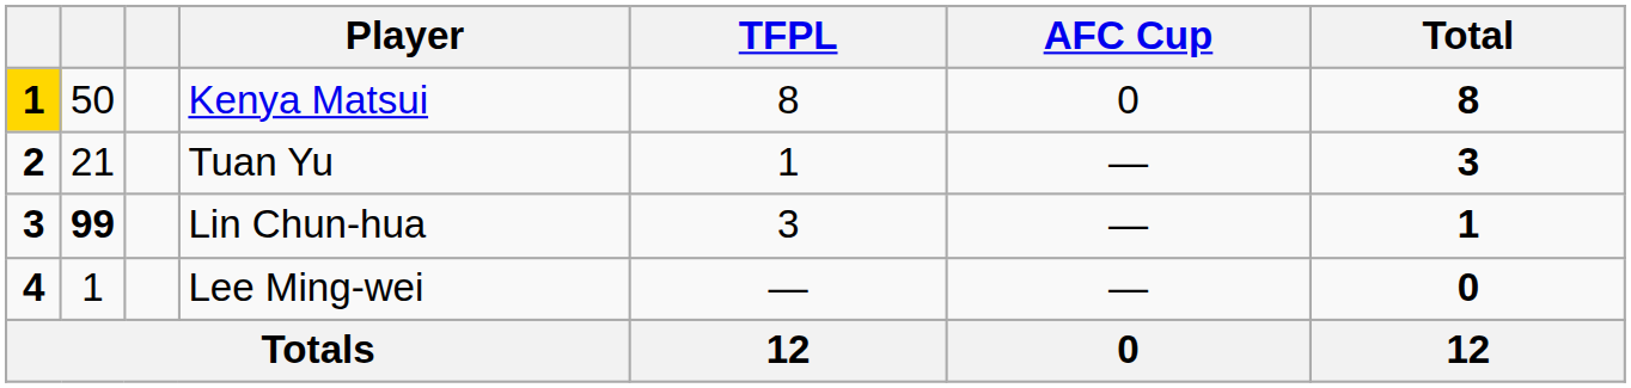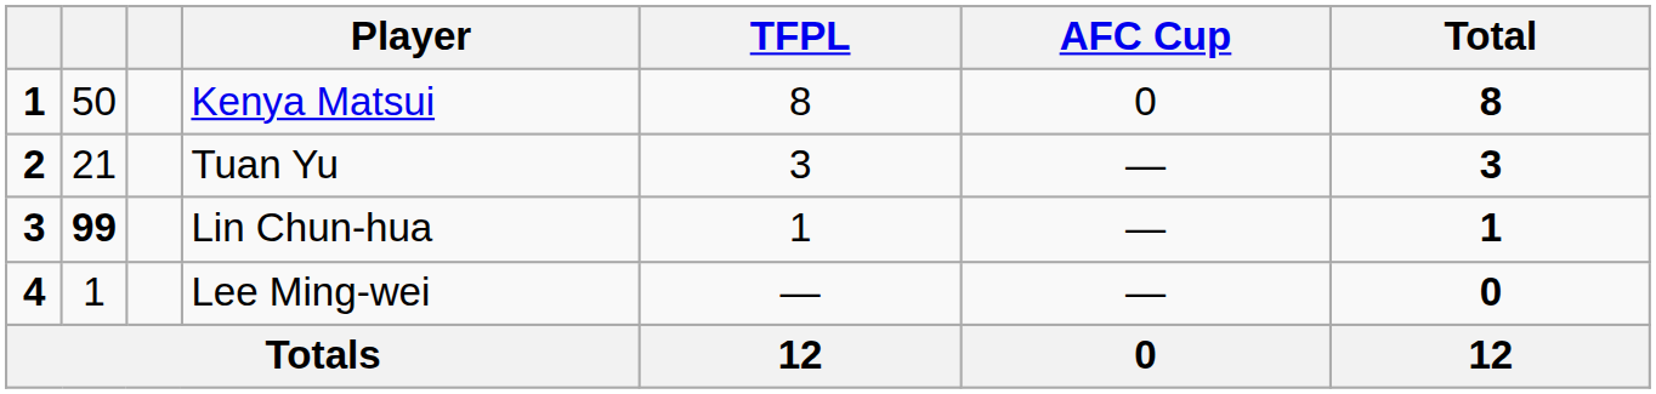 <table class="wikitable" style="text-align:center">
 <tr>
 <th width=15></th>
 <th width=15></th>
 <th width=15></th>
 <th width=175>Player</th>
 <th width=120><a href='#'>TFPL</a></th>
 <th width=140><a href='#'>AFC Cup</a></th>
 <th width=120>Total</th>
 </tr>
 <tr>
-<td style="background: gold;"><strong>1</strong></td>
+<td><strong>1</strong></td>
 <td>50</td>
 <td></td>
 <td align=left><a href='#'>Kenya Matsui</a></td>
 <td>8</td>
 <td>0</td>
 <td><strong>8</strong></td>
 </tr>
 <tr>
 <td><strong>2</strong></td>
 <td>21</td>
 <td></td>
 <td align=left>Tuan Yu</td>
-<td>1</td>
+<td>3</td>
 <td>—</td>
 <td><strong>3</strong></td>
 </tr>
 <tr>
 <td><strong>3</strong></td>
 <td><strong>99</strong></td>
 <td></td>
 <td align=left>Lin Chun-hua</td>
-<td>3</td>
+<td>1</td>
 <td>—</td>
 <td><strong>1</strong></td>
 </tr>
 <tr>
 <td><strong>4</strong></td>
 <td>1</td>
 <td></td>
 <td align=left>Lee Ming-wei</td>
 <td>—</td>
 <td>—</td>
 <td><strong>0</strong></td>
 </tr>
 <tr>
 <th colspan=4><strong>Totals</strong></th>
 <th><strong>12</strong></th>
 <th><strong>0</strong></th>
 <th><strong>12</strong></th>
 </tr>
 </table>
